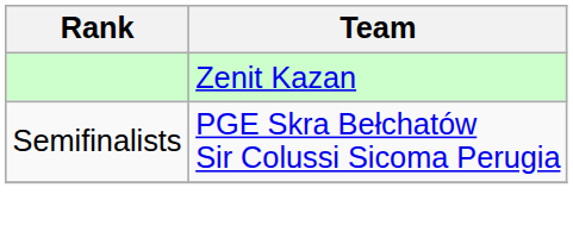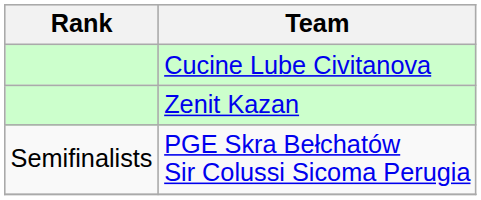 <table class="wikitable" style="text-align:center">
 <tr>
 <th width=40>Rank</th>
 <th>Team</th>
+</tr>
+<tr bgcolor=#CCFFCC>
+<td></td>
+<td align=left> <a href='#'>Cucine Lube Civitanova</a></td>
 </tr>
 <tr bgcolor=#CCFFCC>
 <td></td>
 <td align=left> <a href='#'>Zenit Kazan</a></td>
 </tr>
 <tr>
 <td>Semifinalists</td>
 <td align=left> <a href='#'>PGE Skra Bełchatów</a><br>  <a href='#'>Sir Colussi Sicoma Perugia</a></td>
 </tr>
 <tr>
 </tr>
 </table>
